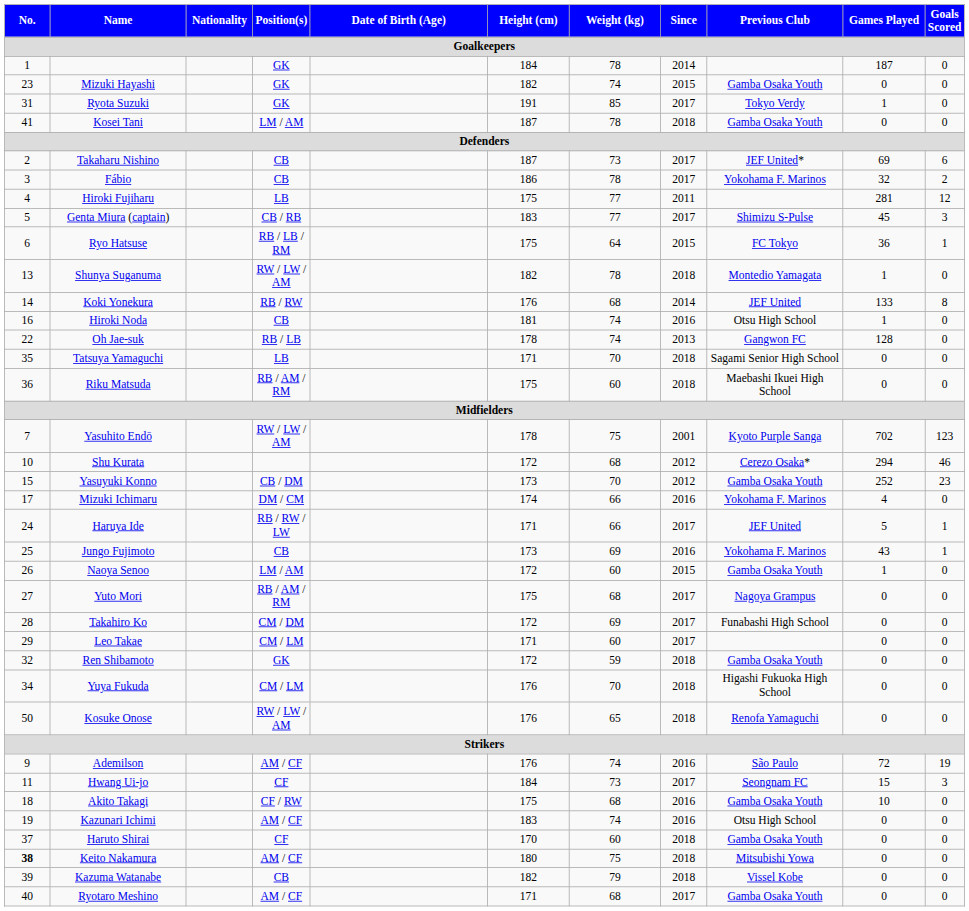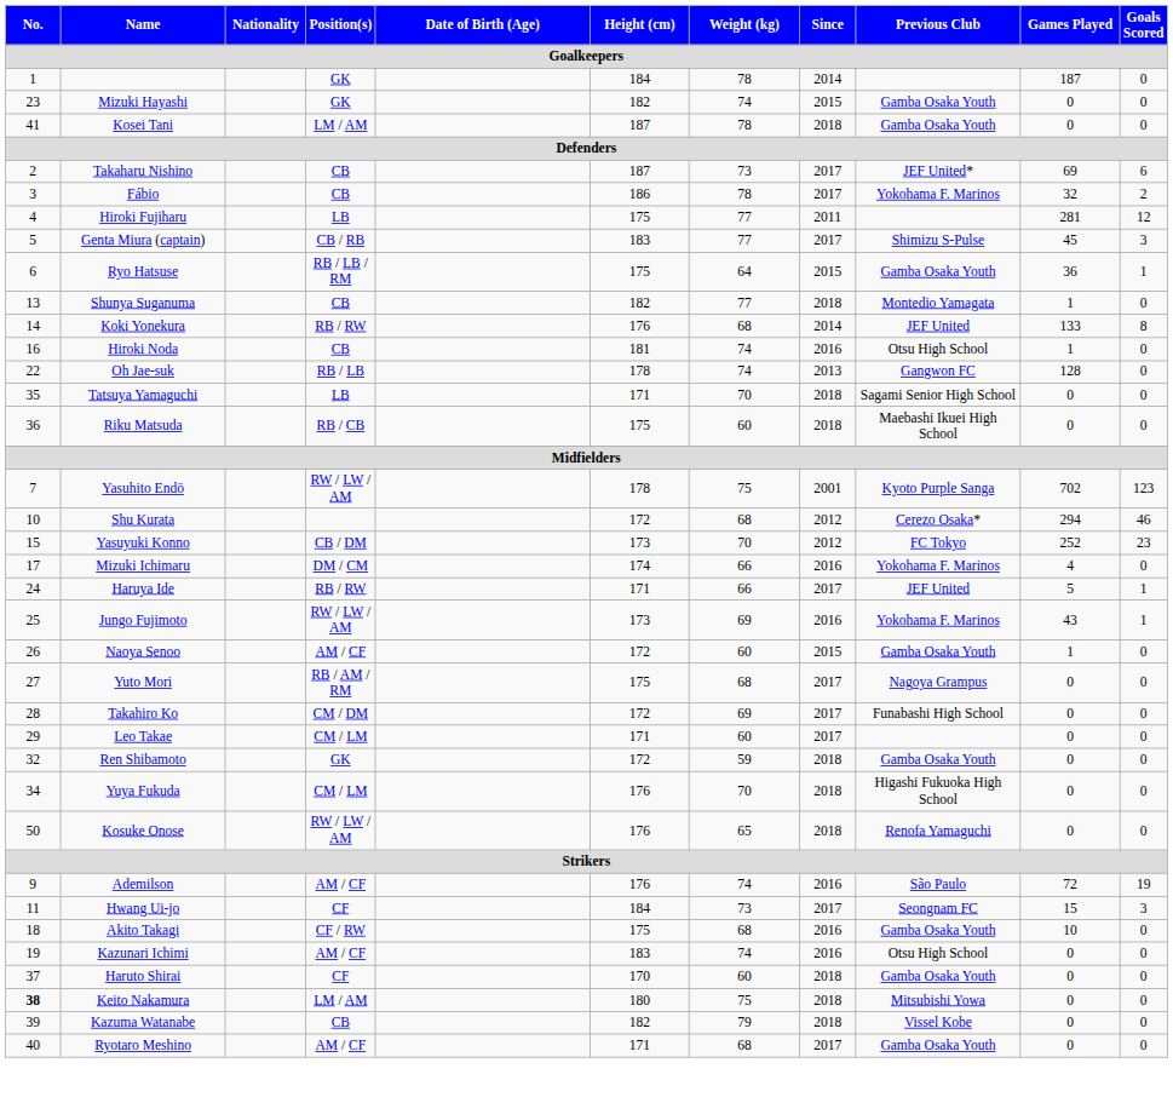 <table class="wikitable" style="text-align:center; font-size:90%; width:95%;">
 <tr>
 <th style="background:#00f; width:5%; color:white; text-align:center;">No.</th>
 <th style="background:#00f; width:15%; color:white; text-align:center;">Name</th>
 <th style="background:#00f; width:7%; color:white; text-align:center;">Nationality</th>
 <th style="background:#00f; width:5%; color:white; text-align:center;">Position(s)</th>
 <th style="background:#00f; width:20%; color:white; text-align:center;">Date of Birth (Age)</th>
 <th style="background:#00f; width:9%; color:white; text-align:centre;">Height (cm)</th>
 <th style="background:#00f; width:10%; color:white; text-align:centre;">Weight (kg)</th>
 <th style="background:#00f; width:5%; color:white; text-align:center;">Since</th>
 <th style="background:#00f; width:15%; color:white; text-align:centre;">Previous Club</th>
 <th style="background:#00f; width:10%; color:white; text-align:center;">Games Played</th>
 <th style="background:#00f; width:5%; color:white; text-align:center;">Goals Scored</th>
 </tr>
 <tr>
 <th colspan=11 style="background:#dcdcdc; text-align:center;">Goalkeepers</th>
 </tr>
 <tr>
 <td>1</td>
 <td></td>
 <td></td>
 <td><a href='#'>GK</a></td>
 <td></td>
 <td>184</td>
 <td>78</td>
 <td>2014</td>
 <td></td>
 <td>187</td>
 <td>0</td>
 </tr>
 <tr>
 <td>23</td>
 <td><a href='#'>Mizuki Hayashi</a></td>
 <td></td>
 <td><a href='#'>GK</a></td>
 <td></td>
 <td>182</td>
 <td>74</td>
 <td>2015</td>
 <td><a href='#'>Gamba Osaka Youth</a></td>
 <td>0</td>
-<td>0</td>
-</tr>
-<tr>
-<td>31</td>
-<td><a href='#'>Ryota Suzuki</a></td>
-<td></td>
-<td><a href='#'>GK</a></td>
-<td></td>
-<td>191</td>
-<td>85</td>
-<td>2017</td>
-<td><a href='#'>Tokyo Verdy</a></td>
-<td>1</td>
 <td>0</td>
 </tr>
 <tr>
 <td>41</td>
 <td><a href='#'>Kosei Tani</a></td>
 <td></td>
 <td><a href='#'>LM</a> / <a href='#'>AM</a></td>
 <td></td>
 <td>187</td>
 <td>78</td>
 <td>2018</td>
 <td><a href='#'>Gamba Osaka Youth</a></td>
 <td>0</td>
 <td>0</td>
 </tr>
 <tr>
 <th colspan=11 style="background:#dcdcdc; text-align:center;">Defenders</th>
 </tr>
 <tr>
 <td>2</td>
 <td><a href='#'>Takaharu Nishino</a></td>
 <td></td>
 <td><a href='#'>CB</a></td>
 <td></td>
 <td>187</td>
 <td>73</td>
 <td>2017</td>
 <td><a href='#'>JEF United</a>*</td>
 <td>69</td>
 <td>6</td>
 </tr>
 <tr>
 <td>3</td>
 <td><a href='#'>Fábio</a></td>
 <td></td>
 <td><a href='#'>CB</a></td>
 <td></td>
 <td>186</td>
 <td>78</td>
 <td>2017</td>
 <td><a href='#'>Yokohama F. Marinos</a></td>
 <td>32</td>
 <td>2</td>
 </tr>
 <tr>
 <td>4</td>
 <td><a href='#'>Hiroki Fujiharu</a></td>
 <td></td>
 <td><a href='#'>LB</a></td>
 <td></td>
 <td>175</td>
 <td>77</td>
 <td>2011</td>
 <td></td>
 <td>281</td>
 <td>12</td>
 </tr>
 <tr>
 <td>5</td>
 <td><a href='#'>Genta Miura</a> (<a href='#'>captain</a>)</td>
 <td></td>
 <td><a href='#'>CB</a> / <a href='#'>RB</a></td>
 <td></td>
 <td>183</td>
 <td>77</td>
 <td>2017</td>
 <td><a href='#'>Shimizu S-Pulse</a></td>
 <td>45</td>
 <td>3</td>
 </tr>
 <tr>
 <td>6</td>
 <td><a href='#'>Ryo Hatsuse</a></td>
 <td></td>
 <td><a href='#'>RB</a> / <a href='#'>LB</a> / <a href='#'>RM</a></td>
 <td></td>
 <td>175</td>
 <td>64</td>
 <td>2015</td>
-<td><a href='#'>FC Tokyo</a></td>
+<td><a href='#'>Gamba Osaka Youth</a></td>
 <td>36</td>
 <td>1</td>
 </tr>
 <tr>
 <td>13</td>
 <td><a href='#'>Shunya Suganuma</a></td>
 <td></td>
-<td><a href='#'>RW</a> / <a href='#'>LW</a> / <a href='#'>AM</a></td>
+<td><a href='#'>CB</a></td>
 <td></td>
 <td>182</td>
-<td>78</td>
+<td>77</td>
 <td>2018</td>
 <td><a href='#'>Montedio Yamagata</a></td>
 <td>1</td>
 <td>0</td>
 </tr>
 <tr>
 <td>14</td>
 <td><a href='#'>Koki Yonekura</a></td>
 <td></td>
 <td><a href='#'>RB</a> / <a href='#'>RW</a></td>
 <td></td>
 <td>176</td>
 <td>68</td>
 <td>2014</td>
 <td><a href='#'>JEF United</a></td>
 <td>133</td>
 <td>8</td>
 </tr>
 <tr>
 <td>16</td>
 <td><a href='#'>Hiroki Noda</a></td>
 <td></td>
 <td><a href='#'>CB</a></td>
 <td></td>
 <td>181</td>
 <td>74</td>
 <td>2016</td>
 <td>Otsu High School</td>
 <td>1</td>
 <td>0</td>
 </tr>
 <tr>
 <td>22</td>
 <td><a href='#'>Oh Jae-suk</a></td>
 <td></td>
 <td><a href='#'>RB</a> / <a href='#'>LB</a></td>
 <td></td>
 <td>178</td>
 <td>74</td>
 <td>2013</td>
 <td> <a href='#'>Gangwon FC</a></td>
 <td>128</td>
 <td>0</td>
 </tr>
 <tr>
 <td>35</td>
 <td><a href='#'>Tatsuya Yamaguchi</a></td>
 <td></td>
 <td><a href='#'>LB</a></td>
 <td></td>
 <td>171</td>
 <td>70</td>
 <td>2018</td>
 <td>Sagami Senior High School</td>
 <td>0</td>
 <td>0</td>
 </tr>
 <tr>
 <td>36</td>
 <td><a href='#'>Riku Matsuda</a></td>
 <td></td>
-<td><a href='#'>RB</a> / <a href='#'>AM</a> / <a href='#'>RM</a></td>
+<td><a href='#'>RB</a> / <a href='#'>CB</a></td>
 <td></td>
 <td>175</td>
 <td>60</td>
 <td>2018</td>
 <td>Maebashi Ikuei High School</td>
 <td>0</td>
 <td>0</td>
 </tr>
 <tr>
 <th colspan=11 style="background:#dcdcdc; text-align:center;">Midfielders</th>
 </tr>
 <tr>
 <td>7</td>
 <td><a href='#'>Yasuhito Endō</a></td>
 <td></td>
 <td><a href='#'>RW</a> / <a href='#'>LW</a> / <a href='#'>AM</a></td>
 <td></td>
 <td>178</td>
 <td>75</td>
 <td>2001</td>
 <td><a href='#'>Kyoto Purple Sanga</a></td>
 <td>702</td>
 <td>123</td>
 </tr>
 <tr>
 <td>10</td>
 <td><a href='#'>Shu Kurata</a></td>
 <td></td>
 <td></td>
 <td></td>
 <td>172</td>
 <td>68</td>
 <td>2012</td>
 <td><a href='#'>Cerezo Osaka</a>*</td>
 <td>294</td>
 <td>46</td>
 </tr>
 <tr>
 <td>15</td>
 <td><a href='#'>Yasuyuki Konno</a></td>
 <td></td>
 <td><a href='#'>CB</a> / <a href='#'>DM</a></td>
 <td></td>
 <td>173</td>
 <td>70</td>
 <td>2012</td>
-<td><a href='#'>Gamba Osaka Youth</a></td>
+<td><a href='#'>FC Tokyo</a></td>
 <td>252</td>
 <td>23</td>
 </tr>
 <tr>
 <td>17</td>
 <td><a href='#'>Mizuki Ichimaru</a></td>
 <td></td>
 <td><a href='#'>DM</a> / <a href='#'>CM</a></td>
 <td></td>
 <td>174</td>
 <td>66</td>
 <td>2016</td>
 <td><a href='#'>Yokohama F. Marinos</a></td>
 <td>4</td>
 <td>0</td>
 </tr>
 <tr>
 <td>24</td>
 <td><a href='#'>Haruya Ide</a></td>
 <td></td>
-<td><a href='#'>RB</a> / <a href='#'>RW</a> / <a href='#'>LW</a></td>
+<td><a href='#'>RB</a> / <a href='#'>RW</a></td>
 <td></td>
 <td>171</td>
 <td>66</td>
 <td>2017</td>
 <td><a href='#'>JEF United</a></td>
 <td>5</td>
 <td>1</td>
 </tr>
 <tr>
 <td>25</td>
 <td><a href='#'>Jungo Fujimoto</a></td>
 <td></td>
-<td><a href='#'>CB</a></td>
+<td><a href='#'>RW</a> / <a href='#'>LW</a> / <a href='#'>AM</a></td>
 <td></td>
 <td>173</td>
 <td>69</td>
 <td>2016</td>
 <td><a href='#'>Yokohama F. Marinos</a></td>
 <td>43</td>
 <td>1</td>
 </tr>
 <tr>
 <td>26</td>
 <td><a href='#'>Naoya Senoo</a></td>
 <td></td>
-<td><a href='#'>LM</a> / <a href='#'>AM</a></td>
+<td><a href='#'>AM</a> / <a href='#'>CF</a></td>
 <td></td>
 <td>172</td>
 <td>60</td>
 <td>2015</td>
 <td><a href='#'>Gamba Osaka Youth</a></td>
 <td>1</td>
 <td>0</td>
 </tr>
 <tr>
 <td>27</td>
 <td><a href='#'>Yuto Mori</a></td>
 <td></td>
 <td><a href='#'>RB</a> / <a href='#'>AM</a> / <a href='#'>RM</a></td>
 <td></td>
 <td>175</td>
 <td>68</td>
 <td>2017</td>
 <td><a href='#'>Nagoya Grampus</a></td>
 <td>0</td>
 <td>0</td>
 </tr>
 <tr>
 <td>28</td>
 <td><a href='#'>Takahiro Ko</a></td>
 <td></td>
 <td><a href='#'>CM</a> / <a href='#'>DM</a></td>
 <td></td>
 <td>172</td>
 <td>69</td>
 <td>2017</td>
 <td>Funabashi High School</td>
 <td>0</td>
 <td>0</td>
 </tr>
 <tr>
 <td>29</td>
 <td><a href='#'>Leo Takae</a></td>
 <td></td>
 <td><a href='#'>CM</a> / <a href='#'>LM</a></td>
 <td></td>
 <td>171</td>
 <td>60</td>
 <td>2017</td>
 <td></td>
 <td>0</td>
 <td>0</td>
 </tr>
 <tr>
 <td>32</td>
 <td><a href='#'>Ren Shibamoto</a></td>
 <td></td>
 <td><a href='#'>GK</a></td>
 <td></td>
 <td>172</td>
 <td>59</td>
 <td>2018</td>
 <td><a href='#'>Gamba Osaka Youth</a></td>
 <td>0</td>
 <td>0</td>
 </tr>
 <tr>
 <td>34</td>
 <td><a href='#'>Yuya Fukuda</a></td>
 <td></td>
 <td><a href='#'>CM</a> / <a href='#'>LM</a></td>
 <td></td>
 <td>176</td>
 <td>70</td>
 <td>2018</td>
 <td>Higashi Fukuoka High School</td>
 <td>0</td>
 <td>0</td>
 </tr>
 <tr>
 <td>50</td>
 <td><a href='#'>Kosuke Onose</a></td>
 <td></td>
 <td><a href='#'>RW</a> / <a href='#'>LW</a> / <a href='#'>AM</a></td>
 <td></td>
 <td>176</td>
 <td>65</td>
 <td>2018</td>
 <td><a href='#'>Renofa Yamaguchi</a></td>
 <td>0</td>
 <td>0</td>
 </tr>
 <tr>
 <th colspan=11 style="background:#dcdcdc; text-align:center;">Strikers</th>
 </tr>
 <tr>
 <td>9</td>
 <td><a href='#'>Ademilson</a></td>
 <td></td>
 <td><a href='#'>AM</a> / <a href='#'>CF</a></td>
 <td></td>
 <td>176</td>
 <td>74</td>
 <td>2016</td>
 <td> <a href='#'>São Paulo</a></td>
 <td>72</td>
 <td>19</td>
 </tr>
 <tr>
 <td>11</td>
 <td><a href='#'>Hwang Ui-jo</a></td>
 <td></td>
 <td><a href='#'>CF</a></td>
 <td></td>
 <td>184</td>
 <td>73</td>
 <td>2017</td>
 <td> <a href='#'>Seongnam FC</a></td>
 <td>15</td>
 <td>3</td>
 </tr>
 <tr>
 <td>18</td>
 <td><a href='#'>Akito Takagi</a></td>
 <td></td>
 <td><a href='#'>CF</a> / <a href='#'>RW</a></td>
 <td></td>
 <td>175</td>
 <td>68</td>
 <td>2016</td>
 <td><a href='#'>Gamba Osaka Youth</a></td>
 <td>10</td>
 <td>0</td>
 </tr>
 <tr>
 <td>19</td>
 <td><a href='#'>Kazunari Ichimi</a></td>
 <td></td>
 <td><a href='#'>AM</a> / <a href='#'>CF</a></td>
 <td></td>
 <td>183</td>
 <td>74</td>
 <td>2016</td>
 <td>Otsu High School</td>
 <td>0</td>
 <td>0</td>
 </tr>
 <tr>
 <td>37</td>
 <td><a href='#'>Haruto Shirai</a></td>
 <td></td>
 <td><a href='#'>CF</a></td>
 <td></td>
 <td>170</td>
 <td>60</td>
 <td>2018</td>
 <td><a href='#'>Gamba Osaka Youth</a></td>
 <td>0</td>
 <td>0</td>
 </tr>
 <tr>
 <td><strong>38</strong></td>
 <td><a href='#'>Keito Nakamura</a></td>
 <td></td>
-<td><a href='#'>AM</a> / <a href='#'>CF</a></td>
+<td><a href='#'>LM</a> / <a href='#'>AM</a></td>
 <td></td>
 <td>180</td>
 <td>75</td>
 <td>2018</td>
 <td><a href='#'>Mitsubishi Yowa</a></td>
 <td>0</td>
 <td>0</td>
 </tr>
 <tr>
 <td>39</td>
 <td><a href='#'>Kazuma Watanabe</a></td>
 <td></td>
 <td><a href='#'>CB</a></td>
 <td></td>
 <td>182</td>
 <td>79</td>
 <td>2018</td>
 <td><a href='#'>Vissel Kobe</a></td>
 <td>0</td>
 <td>0</td>
 </tr>
 <tr>
 <td>40</td>
 <td><a href='#'>Ryotaro Meshino</a></td>
 <td></td>
 <td><a href='#'>AM</a> / <a href='#'>CF</a></td>
 <td></td>
 <td>171</td>
 <td>68</td>
 <td>2017</td>
 <td><a href='#'>Gamba Osaka Youth</a></td>
 <td>0</td>
 <td>0</td>
 </tr>
 </table>
